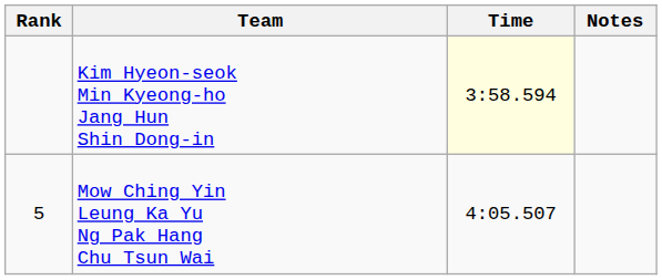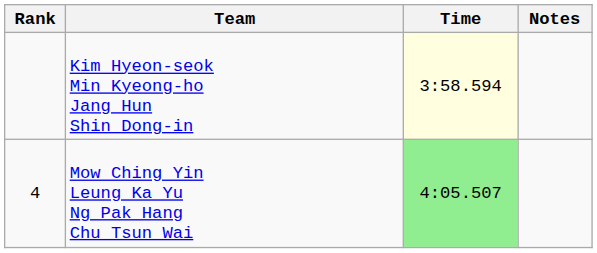 <table class=wikitable style="text-align:center">
 <tr>
 <th width=40>Rank</th>
 <th width=250>Team</th>
 <th width=80>Time</th>
 <th width=50>Notes</th>
 </tr>
 <tr>
 <td></td>
 <td align=left><br><a href='#'>Kim Hyeon-seok</a><br><a href='#'>Min Kyeong-ho</a><br><a href='#'>Jang Hun</a><br><a href='#'>Shin Dong-in</a></td>
 <td style="background: lightyellow;">3:58.594</td>
 <td></td>
 </tr>
 <tr>
-<td>5</td>
+<td>4</td>
 <td align=left><br><a href='#'>Mow Ching Yin</a><br><a href='#'>Leung Ka Yu</a><br><a href='#'>Ng Pak Hang</a><br><a href='#'>Chu Tsun Wai</a></td>
-<td>4:05.507</td>
+<td style="background: lightgreen;">4:05.507</td>
 <td></td>
 </tr>
 </table>
